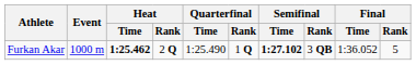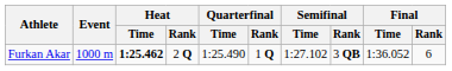 <table class=wikitable style=font-size:90%;text-align:center>
 <tr>
 <th rowspan=2>Athlete</th>
 <th rowspan=2>Event</th>
 <th colspan=2>Heat</th>
 <th colspan=2>Quarterfinal</th>
 <th colspan=2>Semifinal</th>
 <th colspan=2>Final</th>
 </tr>
 <tr style=font-size:95%>
 <th>Time</th>
 <th>Rank</th>
 <th>Time</th>
 <th>Rank</th>
 <th>Time</th>
 <th>Rank</th>
 <th>Time</th>
 <th>Rank</th>
 </tr>
 <tr>
 <td align=left><a href='#'>Furkan Akar</a></td>
 <td align=left><a href='#'>1000 m</a></td>
 <td><strong>1:25.462</strong></td>
 <td>2 <strong>Q</strong></td>
 <td>1:25.490</td>
 <td>1 <strong>Q</strong></td>
-<td><strong>1:27.102</strong></td>
+<td>1:27.102</td>
 <td>3 <strong>QB</strong></td>
 <td>1:36.052</td>
-<td>5</td>
+<td>6</td>
 </tr>
 </table>
